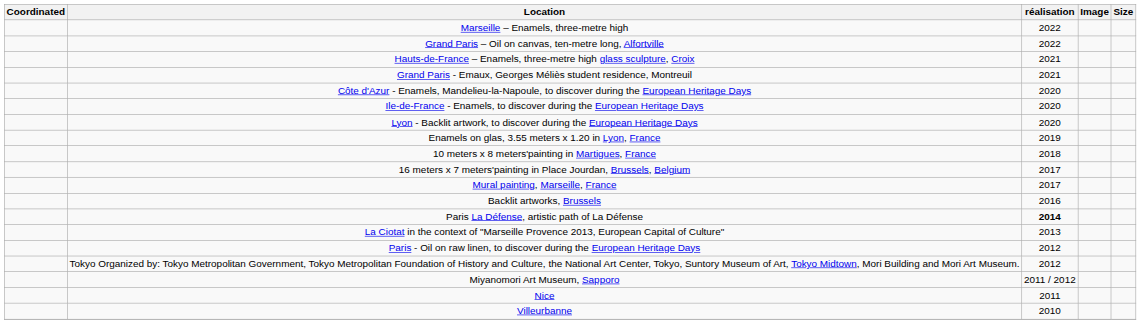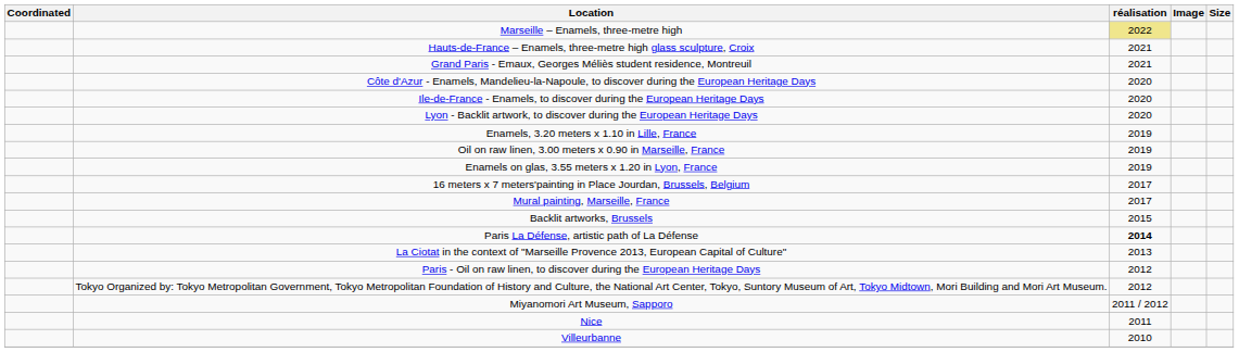 <table class="wikitable centre sortable">
 <tr>
 <th>Coordinated</th>
 <th>Location</th>
 <th>réalisation</th>
 <th>Image</th>
 <th>Size</th>
 </tr>
 <tr align="center">
 <td></td>
 <td><a href='#'>Marseille</a> – Enamels, three-metre high</td>
-<td>2022</td>
-<td></td>
-<td></td>
-</tr>
-<tr align="center">
-<td></td>
-<td><a href='#'>Grand Paris</a> – Oil on canvas, ten-metre long, <a href='#'>Alfortville</a></td>
-<td>2022</td>
+<td style="background: khaki;">2022</td>
 <td></td>
 <td></td>
 </tr>
 <tr align="center">
 <td></td>
 <td><a href='#'>Hauts-de-France</a> – Enamels, three-metre high <a href='#'>glass sculpture</a>, <a href='#'>Croix</a></td>
 <td>2021</td>
 <td></td>
 <td></td>
 </tr>
 <tr align="center">
 <td></td>
 <td><a href='#'>Grand Paris</a> - Emaux, Georges Méliès student residence, Montreuil</td>
 <td>2021</td>
 <td></td>
 <td></td>
 </tr>
 <tr align="center">
 <td></td>
 <td><a href='#'>Côte d'Azur</a> - Enamels, Mandelieu-la-Napoule, to discover during the <a href='#'>European Heritage Days</a></td>
 <td>2020</td>
 <td></td>
 <td></td>
 </tr>
 <tr align="center">
 <td></td>
 <td><a href='#'>Ile-de-France</a> - Enamels, to discover during the <a href='#'>European Heritage Days</a></td>
 <td>2020</td>
 <td></td>
 <td></td>
 </tr>
 <tr align="center">
 <td></td>
 <td><a href='#'>Lyon</a> - Backlit artwork, to discover during the <a href='#'>European Heritage Days</a></td>
 <td>2020</td>
 <td></td>
 <td></td>
 </tr>
 <tr align="center">
 <td></td>
-<td>Enamels on glas, 3.55 meters x 1.20 in <a href='#'>Lyon</a>, <a href='#'>France</a></td>
+<td>Enamels, 3.20 meters x 1.10 in <a href='#'>Lille</a>, <a href='#'>France</a></td>
 <td>2019</td>
 <td></td>
 <td></td>
 </tr>
 <tr align="center">
 <td></td>
-<td>10 meters x 8 meters'painting in <a href='#'>Martigues</a>, <a href='#'>France</a></td>
-<td>2018</td>
+<td>Oil on raw linen, 3.00 meters x 0.90 in <a href='#'>Marseille</a>, <a href='#'>France</a></td>
+<td>2019</td>
+<td></td>
+<td></td>
+</tr>
+<tr align="center">
+<td></td>
+<td>Enamels on glas, 3.55 meters x 1.20 in <a href='#'>Lyon</a>, <a href='#'>France</a></td>
+<td>2019</td>
 <td></td>
 <td></td>
 </tr>
 <tr align="center">
 <td></td>
 <td>16 meters x 7 meters'painting in Place Jourdan, <a href='#'>Brussels</a>, <a href='#'>Belgium</a></td>
 <td>2017</td>
 <td></td>
 <td></td>
 </tr>
 <tr align="center">
 <td></td>
 <td><a href='#'>Mural painting</a>, <a href='#'>Marseille</a>, <a href='#'>France</a></td>
 <td>2017</td>
 <td></td>
 <td></td>
 </tr>
 <tr align="center">
 <td></td>
 <td>Backlit artworks, <a href='#'>Brussels</a></td>
-<td>2016</td>
+<td>2015</td>
 <td></td>
 <td></td>
 </tr>
 <tr align="center">
 <td></td>
 <td>Paris <a href='#'>La Défense</a>, artistic path of La Défense </td>
 <td><strong>2014</strong></td>
 <td></td>
 <td></td>
 </tr>
 <tr align="center">
 <td></td>
 <td><a href='#'>La Ciotat</a> in the context of "Marseille Provence 2013, European Capital of Culture" </td>
 <td>2013</td>
 <td></td>
 <td></td>
 </tr>
 <tr align="center">
 <td></td>
 <td><a href='#'>Paris</a> - Oil on raw linen, to discover during the <a href='#'>European Heritage Days</a></td>
 <td>2012</td>
 <td></td>
 <td></td>
 </tr>
 <tr align="center">
 <td></td>
 <td>Tokyo Organized by: Tokyo Metropolitan Government, Tokyo Metropolitan Foundation of History and Culture, the National Art Center, Tokyo, Suntory Museum of Art, <a href='#'>Tokyo Midtown</a>, Mori Building and Mori Art Museum.</td>
 <td>2012</td>
 <td></td>
 <td></td>
 </tr>
 <tr align="center">
 <td></td>
 <td>Miyanomori Art Museum, <a href='#'>Sapporo</a></td>
 <td>2011 / 2012</td>
 <td></td>
 <td></td>
 </tr>
 <tr align="center">
 <td></td>
 <td><a href='#'>Nice</a></td>
 <td>2011</td>
 <td></td>
 <td></td>
 </tr>
 <tr align="center">
 <td></td>
 <td Gratte-ciel (Villeurbanne)><a href='#'>Villeurbanne</a></td>
 <td>2010</td>
 <td></td>
 <td></td>
 </tr>
 <tr align="center">
 </tr>
 </table>
